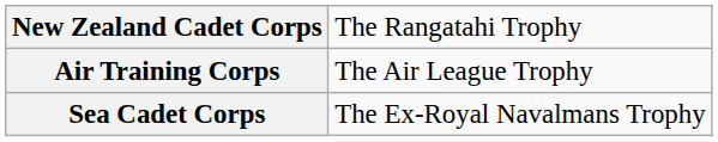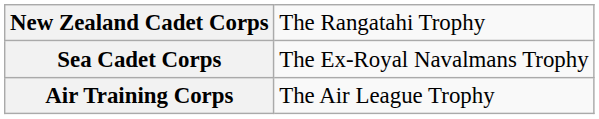 <table class="wikitable">
 <tr>
 <th>New Zealand Cadet Corps</th>
 <td>The Rangatahi Trophy</td>
 </tr>
 <tr>
+<th>Sea Cadet Corps</th>
+<td>The Ex-Royal Navalmans Trophy</td>
+</tr>
+<tr>
 <th>Air Training Corps</th>
 <td>The Air League Trophy</td>
 </tr>
-<tr>
-<th>Sea Cadet Corps</th>
-<td>The Ex-Royal Navalmans Trophy</td>
-</tr>
 </table>
